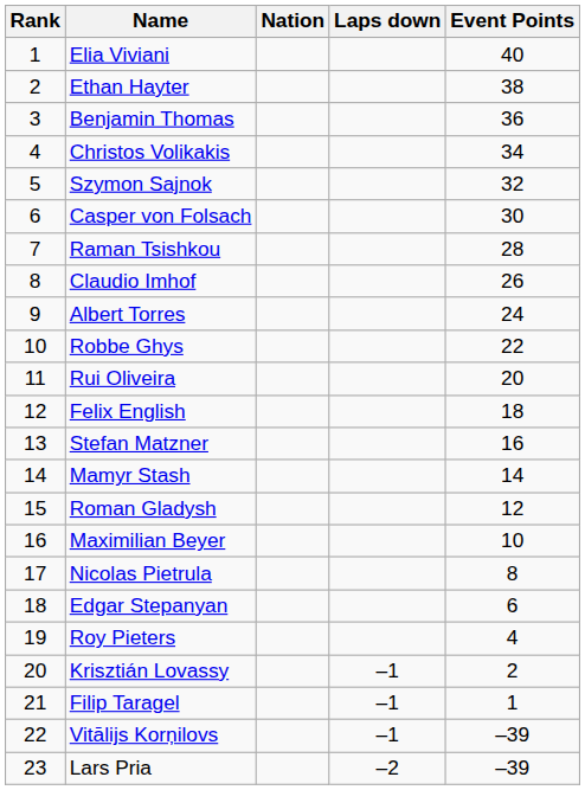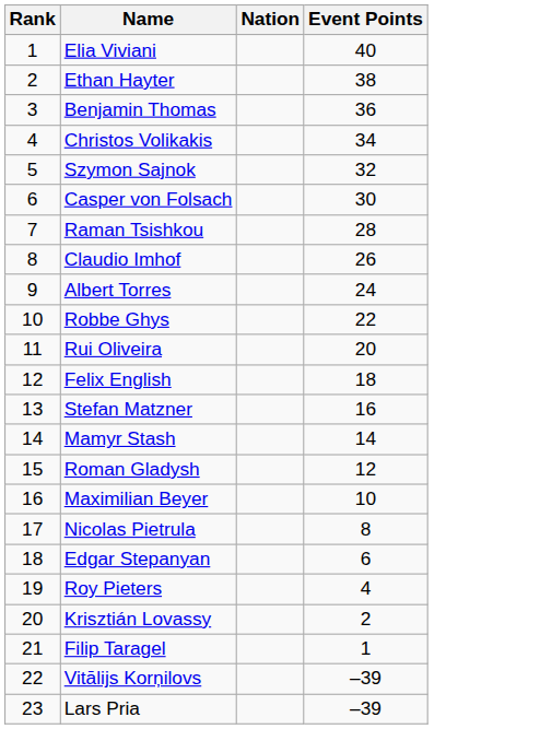 <table class="wikitable sortable" style="text-align:center">
 <tr>
 <th>Rank</th>
 <th>Name</th>
 <th>Nation</th>
-<th>Laps down</th>
 <th>Event Points</th>
 </tr>
 <tr>
 <td>1</td>
 <td align=left><a href='#'>Elia Viviani</a></td>
 <td align=left></td>
-<td></td>
 <td>40</td>
 </tr>
 <tr>
 <td>2</td>
 <td align=left><a href='#'>Ethan Hayter</a></td>
 <td align=left></td>
-<td></td>
 <td>38</td>
 </tr>
 <tr>
 <td>3</td>
 <td align=left><a href='#'>Benjamin Thomas</a></td>
 <td align=left></td>
-<td></td>
 <td>36</td>
 </tr>
 <tr>
 <td>4</td>
 <td align=left><a href='#'>Christos Volikakis</a></td>
 <td align=left></td>
-<td></td>
 <td>34</td>
 </tr>
 <tr>
 <td>5</td>
 <td align=left><a href='#'>Szymon Sajnok</a></td>
 <td align=left></td>
-<td></td>
 <td>32</td>
 </tr>
 <tr>
 <td>6</td>
 <td align=left><a href='#'>Casper von Folsach</a></td>
 <td align=left></td>
-<td></td>
 <td>30</td>
 </tr>
 <tr>
 <td>7</td>
 <td align=left><a href='#'>Raman Tsishkou</a></td>
 <td align=left></td>
-<td></td>
 <td>28</td>
 </tr>
 <tr>
 <td>8</td>
 <td align=left><a href='#'>Claudio Imhof</a></td>
 <td align=left></td>
-<td></td>
 <td>26</td>
 </tr>
 <tr>
 <td>9</td>
 <td align=left><a href='#'>Albert Torres</a></td>
 <td align=left></td>
-<td></td>
 <td>24</td>
 </tr>
 <tr>
 <td>10</td>
 <td align=left><a href='#'>Robbe Ghys</a></td>
 <td align=left></td>
-<td></td>
 <td>22</td>
 </tr>
 <tr>
 <td>11</td>
 <td align=left><a href='#'>Rui Oliveira</a></td>
 <td align=left></td>
-<td></td>
 <td>20</td>
 </tr>
 <tr>
 <td>12</td>
 <td align=left><a href='#'>Felix English</a></td>
 <td align=left></td>
-<td></td>
 <td>18</td>
 </tr>
 <tr>
 <td>13</td>
 <td align=left><a href='#'>Stefan Matzner</a></td>
 <td align=left></td>
-<td></td>
 <td>16</td>
 </tr>
 <tr>
 <td>14</td>
 <td align=left><a href='#'>Mamyr Stash</a></td>
 <td align=left></td>
-<td></td>
 <td>14</td>
 </tr>
 <tr>
 <td>15</td>
 <td align=left><a href='#'>Roman Gladysh</a></td>
 <td align=left></td>
-<td></td>
 <td>12</td>
 </tr>
 <tr>
 <td>16</td>
 <td align=left><a href='#'>Maximilian Beyer</a></td>
 <td align=left></td>
-<td></td>
 <td>10</td>
 </tr>
 <tr>
 <td>17</td>
 <td align=left><a href='#'>Nicolas Pietrula</a></td>
 <td align=left></td>
-<td></td>
 <td>8</td>
 </tr>
 <tr>
 <td>18</td>
 <td align=left><a href='#'>Edgar Stepanyan</a></td>
 <td align=left></td>
-<td></td>
 <td>6</td>
 </tr>
 <tr>
 <td>19</td>
 <td align=left><a href='#'>Roy Pieters</a></td>
 <td align=left></td>
-<td></td>
 <td>4</td>
 </tr>
 <tr>
 <td>20</td>
 <td align=left><a href='#'>Krisztián Lovassy</a></td>
 <td align=left></td>
-<td>–1</td>
 <td>2</td>
 </tr>
 <tr>
 <td>21</td>
 <td align=left><a href='#'>Filip Taragel</a></td>
 <td align=left></td>
-<td>–1</td>
 <td>1</td>
 </tr>
 <tr>
 <td>22</td>
 <td align=left><a href='#'>Vitālijs Korņilovs</a></td>
 <td align=left></td>
-<td>–1</td>
 <td>–39</td>
 </tr>
 <tr>
 <td>23</td>
 <td align=left>Lars Pria</td>
 <td align=left></td>
-<td>–2</td>
 <td>–39</td>
 </tr>
 </table>
